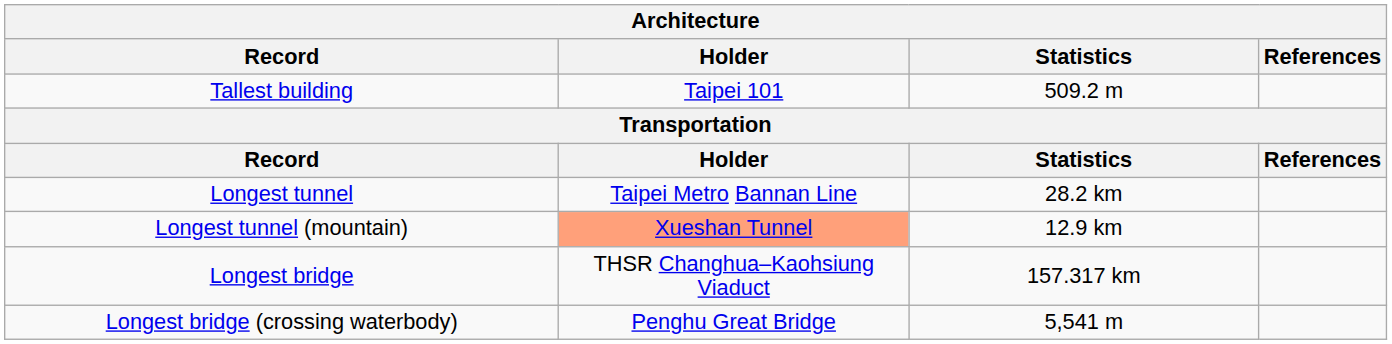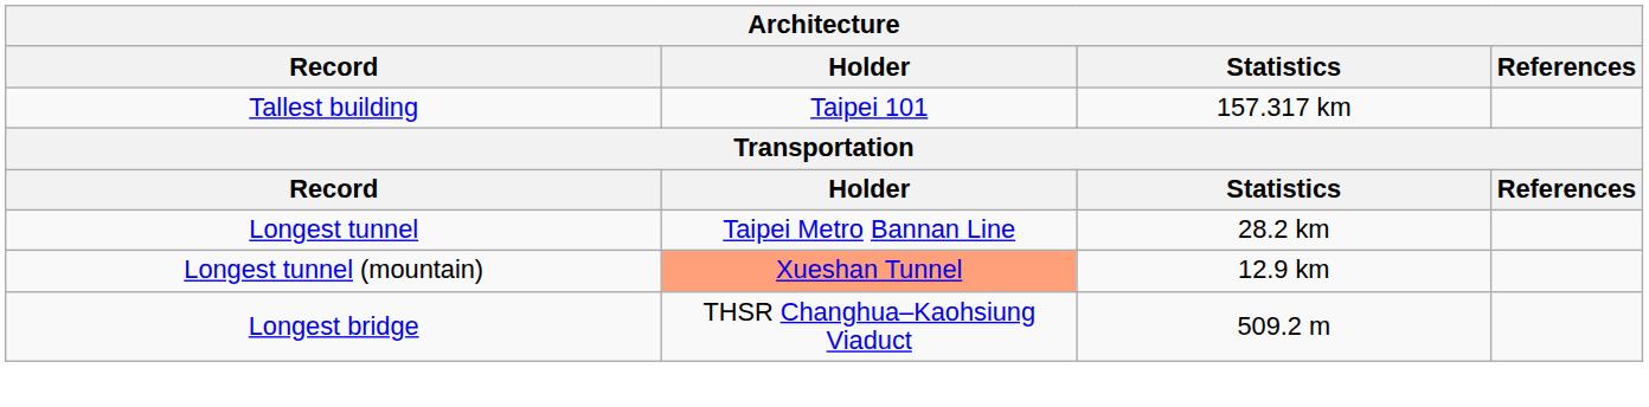 <table class="wikitable" style="text-align:center">
 <tr>
 <th colspan="4">Architecture</th>
 </tr>
 <tr>
 <th style="width:400px;">Record</th>
 <th style="width:250px;">Holder</th>
 <th style="width:250px;">Statistics</th>
 <th style="width:25px;">References</th>
 </tr>
 <tr>
 <td><a href='#'>Tallest building</a></td>
 <td><a href='#'>Taipei 101</a></td>
-<td>509.2 m</td>
+<td>157.317 km</td>
 <td></td>
 </tr>
 <tr>
 <th colspan="4">Transportation</th>
 </tr>
 <tr>
 <th style="width:400px;">Record</th>
 <th style="width:250px;">Holder</th>
 <th style="width:250px;">Statistics</th>
 <th style="width:25px;">References</th>
 </tr>
 <tr>
 <td><a href='#'>Longest tunnel</a></td>
 <td><a href='#'>Taipei Metro</a> <a href='#'>Bannan Line</a></td>
 <td>28.2 km</td>
 <td></td>
 </tr>
 <tr>
 <td><a href='#'>Longest tunnel</a> (mountain)</td>
 <td style="background: lightsalmon;"><a href='#'>Xueshan Tunnel</a></td>
 <td>12.9 km</td>
 <td></td>
 </tr>
 <tr>
 <td><a href='#'>Longest bridge</a></td>
 <td>THSR <a href='#'>Changhua–Kaohsiung Viaduct</a></td>
-<td>157.317 km</td>
-<td></td>
-</tr>
-<tr>
-<td><a href='#'>Longest bridge</a> (crossing waterbody)</td>
-<td><a href='#'>Penghu Great Bridge</a></td>
-<td>5,541 m</td>
+<td>509.2 m</td>
 <td></td>
 </tr>
 </table>
